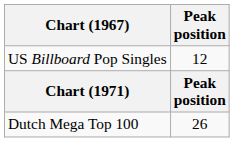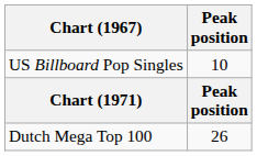 <table class="wikitable">
 <tr>
 <th>Chart (1967)</th>
 <th>Peak<br>position</th>
 </tr>
 <tr>
 <td>US <em>Billboard</em> Pop Singles</td>
-<td style="text-align:center;">12</td>
+<td style="text-align:center;">10</td>
 </tr>
 <tr>
 <th>Chart (1971)</th>
 <th>Peak<br>position</th>
 </tr>
 <tr>
 <td>Dutch Mega Top 100</td>
 <td style="text-align:center;">26</td>
 </tr>
 </table>
